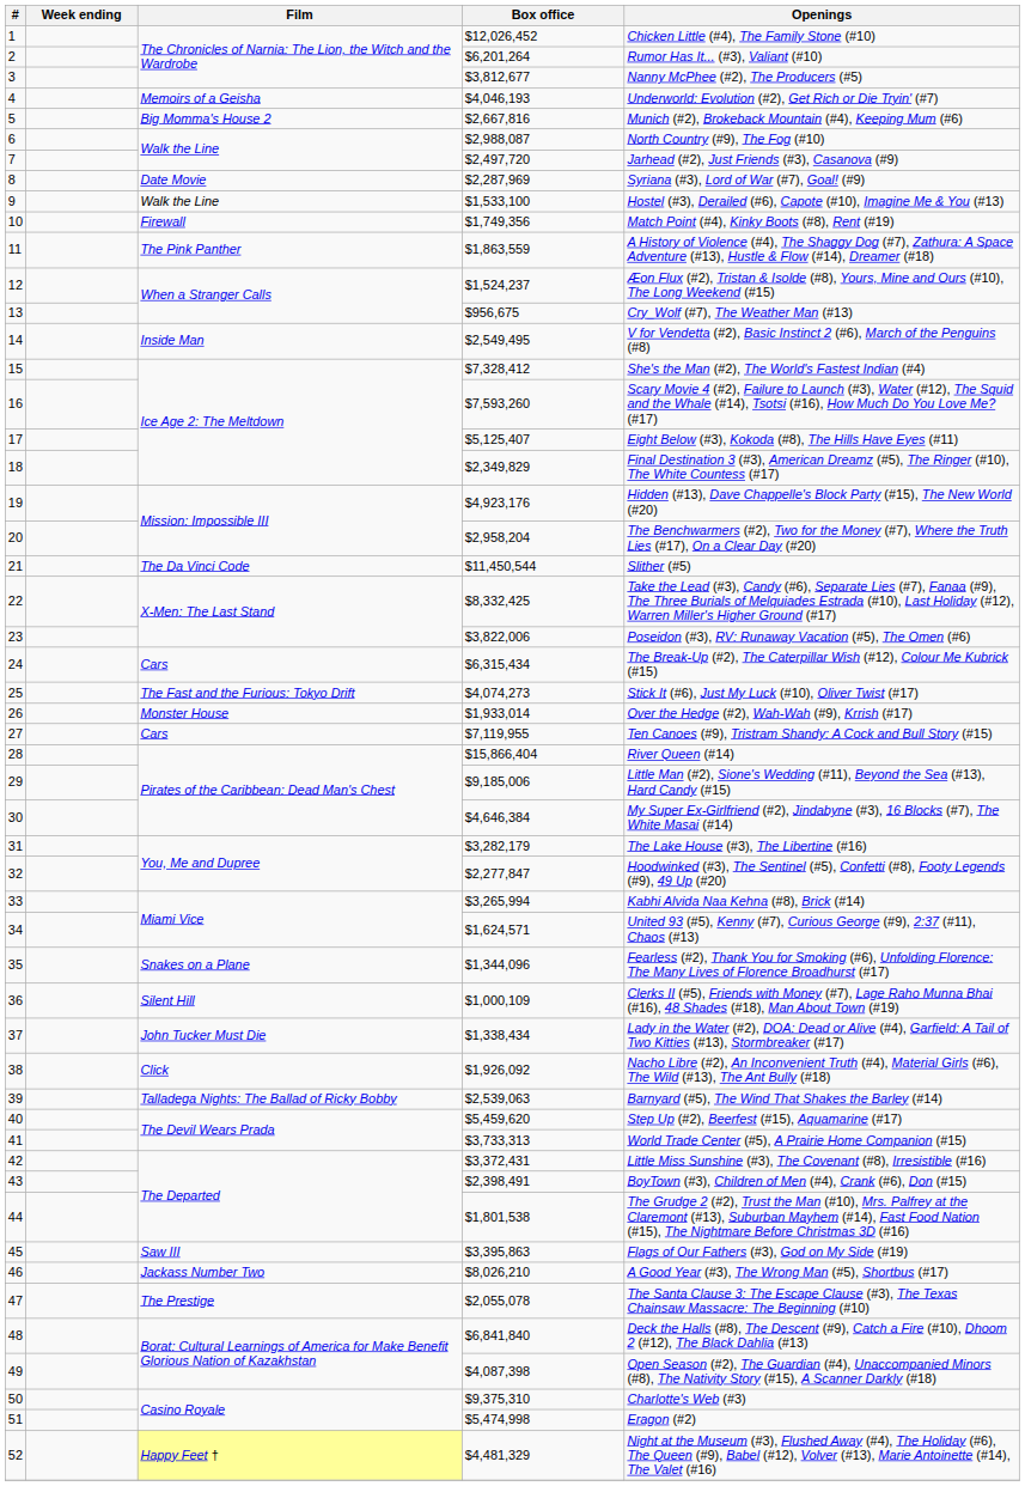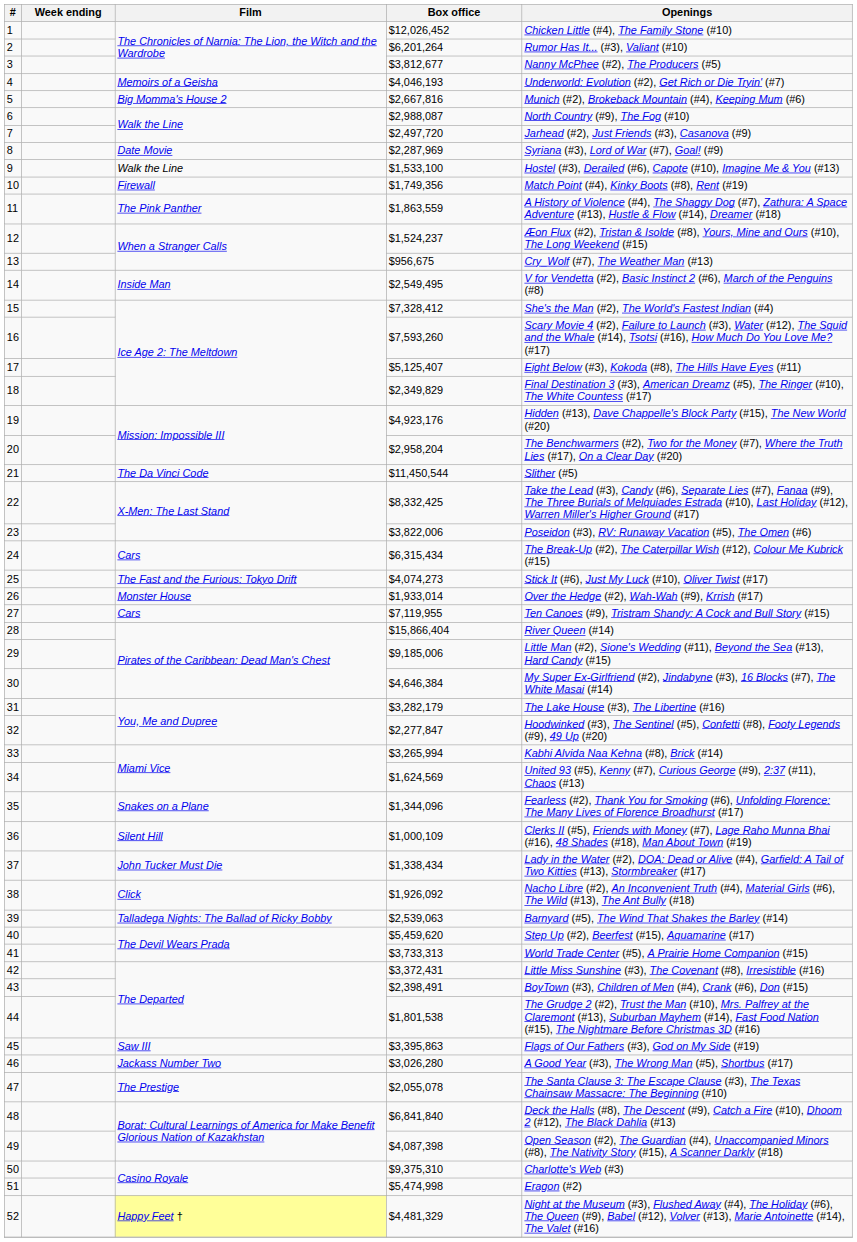 <table class="wikitable sortable">
 <tr>
 <th abbr="Week">#</th>
 <th abbr="Date" style="width:130px">Week ending</th>
 <th width="32%">Film</th>
 <th width="16%">Box office</th>
 <th>Openings</th>
 </tr>
 <tr>
 <td>1</td>
 <td></td>
 <td rowspan="3"><em><a href='#'>The Chronicles of Narnia: The Lion, the Witch and the Wardrobe</a></em></td>
 <td>$12,026,452</td>
 <td><em><a href='#'>Chicken Little</a></em> (#4), <em><a href='#'>The Family Stone</a></em> (#10)</td>
 </tr>
 <tr>
 <td>2</td>
 <td></td>
 <td>$6,201,264</td>
 <td><em><a href='#'>Rumor Has It...</a></em> (#3), <em><a href='#'>Valiant</a></em> (#10)</td>
 </tr>
 <tr>
 <td>3</td>
 <td></td>
 <td>$3,812,677</td>
 <td><em><a href='#'>Nanny McPhee</a></em> (#2), <em><a href='#'>The Producers</a></em> (#5)</td>
 </tr>
 <tr>
 <td>4</td>
 <td></td>
 <td><em><a href='#'>Memoirs of a Geisha</a></em></td>
 <td>$4,046,193</td>
 <td><em><a href='#'>Underworld: Evolution</a></em> (#2), <em><a href='#'>Get Rich or Die Tryin'</a></em> (#7)</td>
 </tr>
 <tr>
 <td>5</td>
 <td></td>
 <td><em><a href='#'>Big Momma's House 2</a></em></td>
 <td>$2,667,816</td>
 <td><em><a href='#'>Munich</a></em> (#2), <em><a href='#'>Brokeback Mountain</a></em> (#4), <em><a href='#'>Keeping Mum</a></em> (#6)</td>
 </tr>
 <tr>
 <td>6</td>
 <td></td>
 <td rowspan="2"><em><a href='#'>Walk the Line</a></em></td>
 <td>$2,988,087</td>
 <td><em><a href='#'>North Country</a></em> (#9), <em><a href='#'>The Fog</a></em> (#10)</td>
 </tr>
 <tr>
 <td>7</td>
 <td></td>
 <td>$2,497,720</td>
 <td><em><a href='#'>Jarhead</a></em> (#2), <em><a href='#'>Just Friends</a></em> (#3), <em><a href='#'>Casanova</a></em> (#9)</td>
 </tr>
 <tr>
 <td>8</td>
 <td></td>
 <td><em><a href='#'>Date Movie</a></em></td>
 <td>$2,287,969</td>
 <td><em><a href='#'>Syriana</a></em> (#3), <em><a href='#'>Lord of War</a></em> (#7), <em><a href='#'>Goal!</a></em> (#9)</td>
 </tr>
 <tr>
 <td>9</td>
 <td></td>
 <td><em>Walk the Line</em></td>
 <td>$1,533,100</td>
 <td><em><a href='#'>Hostel</a></em> (#3), <em><a href='#'>Derailed</a></em> (#6), <em><a href='#'>Capote</a></em> (#10), <em><a href='#'>Imagine Me & You</a></em> (#13)</td>
 </tr>
 <tr>
 <td>10</td>
 <td></td>
 <td><em><a href='#'>Firewall</a></em></td>
 <td>$1,749,356</td>
 <td><em><a href='#'>Match Point</a></em> (#4), <em><a href='#'>Kinky Boots</a></em> (#8), <em><a href='#'>Rent</a></em> (#19)</td>
 </tr>
 <tr>
 <td>11</td>
 <td></td>
 <td><em><a href='#'>The Pink Panther</a></em></td>
 <td>$1,863,559</td>
 <td><em><a href='#'>A History of Violence</a></em> (#4), <em><a href='#'>The Shaggy Dog</a></em> (#7), <em><a href='#'>Zathura: A Space Adventure</a></em> (#13), <em><a href='#'>Hustle & Flow</a></em> (#14), <em><a href='#'>Dreamer</a></em> (#18)</td>
 </tr>
 <tr>
 <td>12</td>
 <td></td>
 <td rowspan="2"><em><a href='#'>When a Stranger Calls</a></em></td>
 <td>$1,524,237</td>
 <td><em><a href='#'>Æon Flux</a></em> (#2), <em><a href='#'>Tristan & Isolde</a></em> (#8), <em><a href='#'>Yours, Mine and Ours</a></em> (#10), <em><a href='#'>The Long Weekend</a></em> (#15)</td>
 </tr>
 <tr>
 <td>13</td>
 <td></td>
 <td>$956,675</td>
 <td><em><a href='#'>Cry_Wolf</a></em> (#7), <em><a href='#'>The Weather Man</a></em> (#13)</td>
 </tr>
 <tr>
 <td>14</td>
 <td></td>
 <td><em><a href='#'>Inside Man</a></em></td>
 <td>$2,549,495</td>
 <td><em><a href='#'>V for Vendetta</a></em> (#2), <em><a href='#'>Basic Instinct 2</a></em> (#6), <em><a href='#'>March of the Penguins</a></em> (#8)</td>
 </tr>
 <tr>
 <td>15</td>
 <td></td>
 <td rowspan="4"><em><a href='#'>Ice Age 2: The Meltdown</a></em></td>
 <td>$7,328,412</td>
 <td><em><a href='#'>She's the Man</a></em> (#2), <em><a href='#'>The World's Fastest Indian</a></em> (#4)</td>
 </tr>
 <tr>
 <td>16</td>
 <td></td>
 <td>$7,593,260</td>
 <td><em><a href='#'>Scary Movie 4</a></em> (#2), <em><a href='#'>Failure to Launch</a></em> (#3), <em><a href='#'>Water</a></em> (#12), <em><a href='#'>The Squid and the Whale</a></em> (#14), <em><a href='#'>Tsotsi</a></em> (#16), <em><a href='#'>How Much Do You Love Me?</a></em> (#17)</td>
 </tr>
 <tr>
 <td>17</td>
 <td></td>
 <td>$5,125,407</td>
 <td><em><a href='#'>Eight Below</a></em> (#3), <em><a href='#'>Kokoda</a></em> (#8), <em><a href='#'>The Hills Have Eyes</a></em> (#11)</td>
 </tr>
 <tr>
 <td>18</td>
 <td></td>
 <td>$2,349,829</td>
 <td><em><a href='#'>Final Destination 3</a></em> (#3), <em><a href='#'>American Dreamz</a></em> (#5), <em><a href='#'>The Ringer</a></em> (#10), <em><a href='#'>The White Countess</a></em> (#17)</td>
 </tr>
 <tr>
 <td>19</td>
 <td></td>
 <td rowspan="2"><em><a href='#'>Mission: Impossible III</a></em></td>
 <td>$4,923,176</td>
 <td><em><a href='#'>Hidden</a></em> (#13), <em><a href='#'>Dave Chappelle's Block Party</a></em> (#15), <em><a href='#'>The New World</a></em> (#20)</td>
 </tr>
 <tr>
 <td>20</td>
 <td></td>
 <td>$2,958,204</td>
 <td><em><a href='#'>The Benchwarmers</a></em> (#2), <em><a href='#'>Two for the Money</a></em> (#7), <em><a href='#'>Where the Truth Lies</a></em> (#17), <em><a href='#'>On a Clear Day</a></em> (#20)</td>
 </tr>
 <tr>
 <td>21</td>
 <td></td>
 <td><em><a href='#'>The Da Vinci Code</a></em></td>
 <td>$11,450,544</td>
 <td><em><a href='#'>Slither</a></em> (#5)</td>
 </tr>
 <tr>
 <td>22</td>
 <td></td>
 <td rowspan="2"><em><a href='#'>X-Men: The Last Stand</a></em></td>
 <td>$8,332,425</td>
 <td><em><a href='#'>Take the Lead</a></em> (#3), <em><a href='#'>Candy</a></em> (#6), <em><a href='#'>Separate Lies</a></em> (#7), <em><a href='#'>Fanaa</a></em> (#9), <em><a href='#'>The Three Burials of Melquiades Estrada</a></em> (#10), <em><a href='#'>Last Holiday</a></em> (#12), <em><a href='#'>Warren Miller's Higher Ground</a></em> (#17)</td>
 </tr>
 <tr>
 <td>23</td>
 <td></td>
 <td>$3,822,006</td>
 <td><em><a href='#'>Poseidon</a></em> (#3), <em><a href='#'>RV: Runaway Vacation</a></em> (#5), <em><a href='#'>The Omen</a></em> (#6)</td>
 </tr>
 <tr>
 <td>24</td>
 <td></td>
 <td><em><a href='#'>Cars</a></em></td>
 <td>$6,315,434</td>
 <td><em><a href='#'>The Break-Up</a></em> (#2), <em><a href='#'>The Caterpillar Wish</a></em> (#12), <em><a href='#'>Colour Me Kubrick</a></em> (#15)</td>
 </tr>
 <tr>
 <td>25</td>
 <td></td>
 <td><em><a href='#'>The Fast and the Furious: Tokyo Drift</a></em></td>
 <td>$4,074,273</td>
 <td><em><a href='#'>Stick It</a></em> (#6), <em><a href='#'>Just My Luck</a></em> (#10), <em><a href='#'>Oliver Twist</a></em> (#17)</td>
 </tr>
 <tr>
 <td>26</td>
 <td></td>
 <td><em><a href='#'>Monster House</a></em></td>
 <td>$1,933,014</td>
 <td><em><a href='#'>Over the Hedge</a></em> (#2), <em><a href='#'>Wah-Wah</a></em> (#9), <em><a href='#'>Krrish</a></em> (#17)</td>
 </tr>
 <tr>
 <td>27</td>
 <td></td>
 <td><em><a href='#'>Cars</a></em></td>
 <td>$7,119,955</td>
 <td><em><a href='#'>Ten Canoes</a></em> (#9), <em><a href='#'>Tristram Shandy: A Cock and Bull Story</a></em> (#15)</td>
 </tr>
 <tr>
 <td>28</td>
 <td></td>
 <td rowspan="3"><em><a href='#'>Pirates of the Caribbean: Dead Man's Chest</a></em></td>
 <td>$15,866,404</td>
 <td><em><a href='#'>River Queen</a></em> (#14)</td>
 </tr>
 <tr>
 <td>29</td>
 <td></td>
 <td>$9,185,006</td>
 <td><em><a href='#'>Little Man</a></em> (#2), <em><a href='#'>Sione's Wedding</a></em> (#11), <em><a href='#'>Beyond the Sea</a></em> (#13), <em><a href='#'>Hard Candy</a></em> (#15)</td>
 </tr>
 <tr>
 <td>30</td>
 <td></td>
 <td>$4,646,384</td>
 <td><em><a href='#'>My Super Ex-Girlfriend</a></em> (#2), <em><a href='#'>Jindabyne</a></em> (#3), <em><a href='#'>16 Blocks</a></em> (#7), <em><a href='#'>The White Masai</a></em> (#14)</td>
 </tr>
 <tr>
 <td>31</td>
 <td></td>
 <td rowspan="2"><em><a href='#'>You, Me and Dupree</a></em></td>
 <td>$3,282,179</td>
 <td><em><a href='#'>The Lake House</a></em> (#3), <em><a href='#'>The Libertine</a></em> (#16)</td>
 </tr>
 <tr>
 <td>32</td>
 <td></td>
 <td>$2,277,847</td>
 <td><em><a href='#'>Hoodwinked</a></em> (#3), <em><a href='#'>The Sentinel</a></em> (#5), <em><a href='#'>Confetti</a></em> (#8), <em><a href='#'>Footy Legends</a></em> (#9), <em><a href='#'>49 Up</a></em> (#20)</td>
 </tr>
 <tr>
 <td>33</td>
 <td></td>
 <td rowspan="2"><em><a href='#'>Miami Vice</a></em></td>
 <td>$3,265,994</td>
 <td><em><a href='#'>Kabhi Alvida Naa Kehna</a></em> (#8), <em><a href='#'>Brick</a></em> (#14)</td>
 </tr>
 <tr>
 <td>34</td>
 <td></td>
-<td>$1,624,571</td>
+<td>$1,624,569</td>
 <td><em><a href='#'>United 93</a></em> (#5), <em><a href='#'>Kenny</a></em> (#7), <em><a href='#'>Curious George</a></em> (#9), <em><a href='#'>2:37</a></em> (#11), <em><a href='#'>Chaos</a></em> (#13)</td>
 </tr>
 <tr>
 <td>35</td>
 <td></td>
 <td><em><a href='#'>Snakes on a Plane</a></em></td>
 <td>$1,344,096</td>
 <td><em><a href='#'>Fearless</a></em> (#2), <em><a href='#'>Thank You for Smoking</a></em> (#6), <em><a href='#'>Unfolding Florence: The Many Lives of Florence Broadhurst</a></em> (#17)</td>
 </tr>
 <tr>
 <td>36</td>
 <td></td>
 <td><em><a href='#'>Silent Hill</a></em></td>
 <td>$1,000,109</td>
 <td><em><a href='#'>Clerks II</a></em> (#5), <em><a href='#'>Friends with Money</a></em> (#7), <em><a href='#'>Lage Raho Munna Bhai</a></em> (#16), <em><a href='#'>48 Shades</a></em> (#18), <em><a href='#'>Man About Town</a></em> (#19)</td>
 </tr>
 <tr>
 <td>37</td>
 <td></td>
 <td><em><a href='#'>John Tucker Must Die</a></em></td>
 <td>$1,338,434</td>
 <td><em><a href='#'>Lady in the Water</a></em> (#2), <em><a href='#'>DOA: Dead or Alive</a></em> (#4), <em><a href='#'>Garfield: A Tail of Two Kitties</a></em> (#13), <em><a href='#'>Stormbreaker</a></em> (#17)</td>
 </tr>
 <tr>
 <td>38</td>
 <td></td>
 <td><em><a href='#'>Click</a></em></td>
 <td>$1,926,092</td>
 <td><em><a href='#'>Nacho Libre</a></em> (#2), <em><a href='#'>An Inconvenient Truth</a></em> (#4), <em><a href='#'>Material Girls</a></em> (#6), <em><a href='#'>The Wild</a></em> (#13), <em><a href='#'>The Ant Bully</a></em> (#18)</td>
 </tr>
 <tr>
 <td>39</td>
 <td></td>
 <td><em><a href='#'>Talladega Nights: The Ballad of Ricky Bobby</a></em></td>
 <td>$2,539,063</td>
 <td><em><a href='#'>Barnyard</a></em> (#5), <em><a href='#'>The Wind That Shakes the Barley</a></em> (#14)</td>
 </tr>
 <tr>
 <td>40</td>
 <td></td>
 <td rowspan="2"><em><a href='#'>The Devil Wears Prada</a></em></td>
 <td>$5,459,620</td>
 <td><em><a href='#'>Step Up</a></em> (#2), <em><a href='#'>Beerfest</a></em> (#15), <em><a href='#'>Aquamarine</a></em> (#17)</td>
 </tr>
 <tr>
 <td>41</td>
 <td></td>
 <td>$3,733,313</td>
 <td><em><a href='#'>World Trade Center</a></em> (#5), <em><a href='#'>A Prairie Home Companion</a></em> (#15)</td>
 </tr>
 <tr>
 <td>42</td>
 <td></td>
 <td rowspan="3"><em><a href='#'>The Departed</a></em></td>
 <td>$3,372,431</td>
 <td><em><a href='#'>Little Miss Sunshine</a></em> (#3), <em><a href='#'>The Covenant</a></em> (#8), <em><a href='#'>Irresistible</a></em> (#16)</td>
 </tr>
 <tr>
 <td>43</td>
 <td></td>
 <td>$2,398,491</td>
 <td><em><a href='#'>BoyTown</a></em> (#3), <em><a href='#'>Children of Men</a></em> (#4), <em><a href='#'>Crank</a></em> (#6), <em><a href='#'>Don</a></em> (#15)</td>
 </tr>
 <tr>
 <td>44</td>
 <td></td>
 <td>$1,801,538</td>
 <td><em><a href='#'>The Grudge 2</a></em> (#2), <em><a href='#'>Trust the Man</a></em> (#10), <em><a href='#'>Mrs. Palfrey at the Claremont</a></em> (#13), <em><a href='#'>Suburban Mayhem</a></em> (#14), <em><a href='#'>Fast Food Nation</a></em> (#15), <em><a href='#'>The Nightmare Before Christmas 3D</a></em> (#16)</td>
 </tr>
 <tr>
 <td>45</td>
 <td></td>
 <td><em><a href='#'>Saw III</a></em></td>
 <td>$3,395,863</td>
 <td><em><a href='#'>Flags of Our Fathers</a></em> (#3), <em><a href='#'>God on My Side</a></em> (#19)</td>
 </tr>
 <tr>
 <td>46</td>
 <td></td>
 <td><em><a href='#'>Jackass Number Two</a></em></td>
-<td>$8,026,210</td>
+<td>$3,026,280</td>
 <td><em><a href='#'>A Good Year</a></em> (#3), <em><a href='#'>The Wrong Man</a></em> (#5), <em><a href='#'>Shortbus</a></em> (#17)</td>
 </tr>
 <tr>
 <td>47</td>
 <td></td>
 <td><em><a href='#'>The Prestige</a></em></td>
 <td>$2,055,078</td>
 <td><em><a href='#'>The Santa Clause 3: The Escape Clause</a></em> (#3), <em><a href='#'>The Texas Chainsaw Massacre: The Beginning</a></em> (#10)</td>
 </tr>
 <tr>
 <td>48</td>
 <td></td>
 <td rowspan="2"><em><a href='#'>Borat: Cultural Learnings of America for Make Benefit Glorious Nation of Kazakhstan</a></em></td>
 <td>$6,841,840</td>
 <td><em><a href='#'>Deck the Halls</a></em> (#8), <em><a href='#'>The Descent</a></em> (#9), <em><a href='#'>Catch a Fire</a></em> (#10), <em><a href='#'>Dhoom 2</a></em> (#12), <em><a href='#'>The Black Dahlia</a></em> (#13)</td>
 </tr>
 <tr>
 <td>49</td>
 <td></td>
 <td>$4,087,398</td>
 <td><em><a href='#'>Open Season</a></em> (#2), <em><a href='#'>The Guardian</a></em> (#4), <em><a href='#'>Unaccompanied Minors</a></em> (#8), <em><a href='#'>The Nativity Story</a></em> (#15), <em><a href='#'>A Scanner Darkly</a></em> (#18)</td>
 </tr>
 <tr>
 <td>50</td>
 <td></td>
 <td rowspan="2"><em><a href='#'>Casino Royale</a></em></td>
 <td>$9,375,310</td>
 <td><em><a href='#'>Charlotte's Web</a></em> (#3)</td>
 </tr>
 <tr>
 <td>51</td>
 <td></td>
 <td>$5,474,998</td>
 <td><em><a href='#'>Eragon</a></em> (#2)</td>
 </tr>
 <tr>
 <td>52</td>
 <td></td>
 <td style="background-color:#FFFF99"><em><a href='#'>Happy Feet</a></em> †</td>
 <td>$4,481,329</td>
 <td><em><a href='#'>Night at the Museum</a></em> (#3), <em><a href='#'>Flushed Away</a></em> (#4), <em><a href='#'>The Holiday</a></em> (#6), <em><a href='#'>The Queen</a></em> (#9), <em><a href='#'>Babel</a></em> (#12), <em><a href='#'>Volver</a></em> (#13), <em><a href='#'>Marie Antoinette</a></em> (#14), <em><a href='#'>The Valet</a></em> (#16)</td>
 </tr>
 <tr>
 </tr>
 </table>
